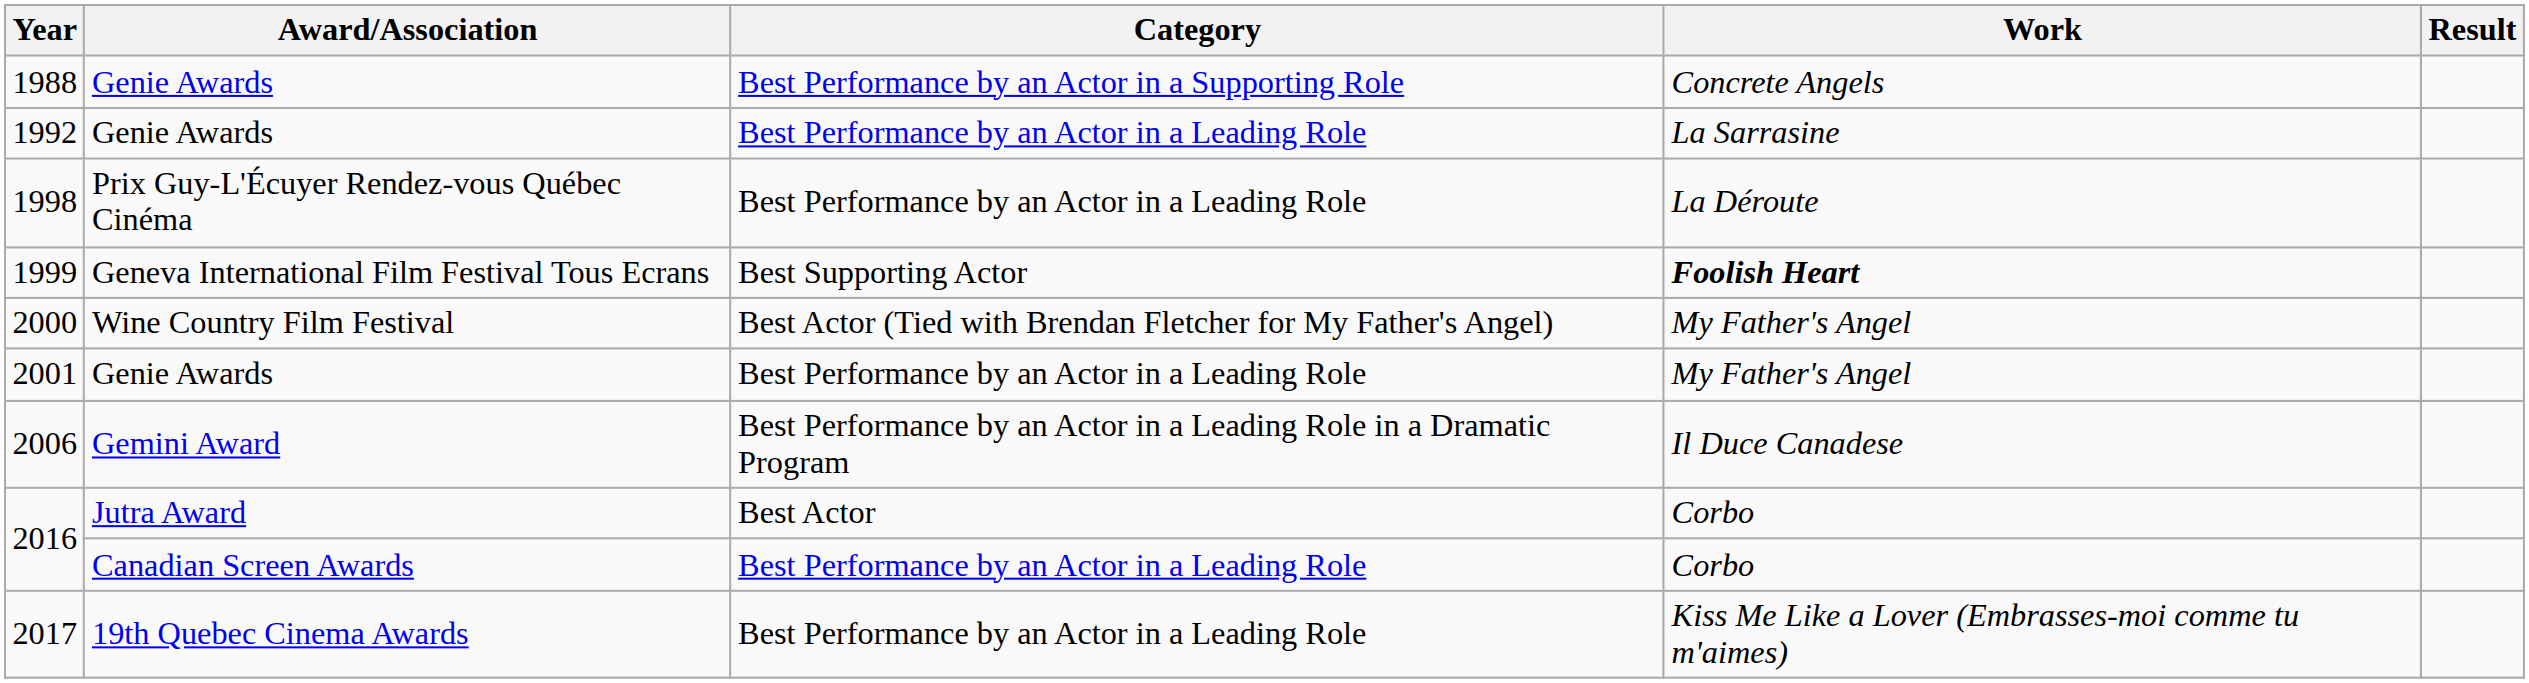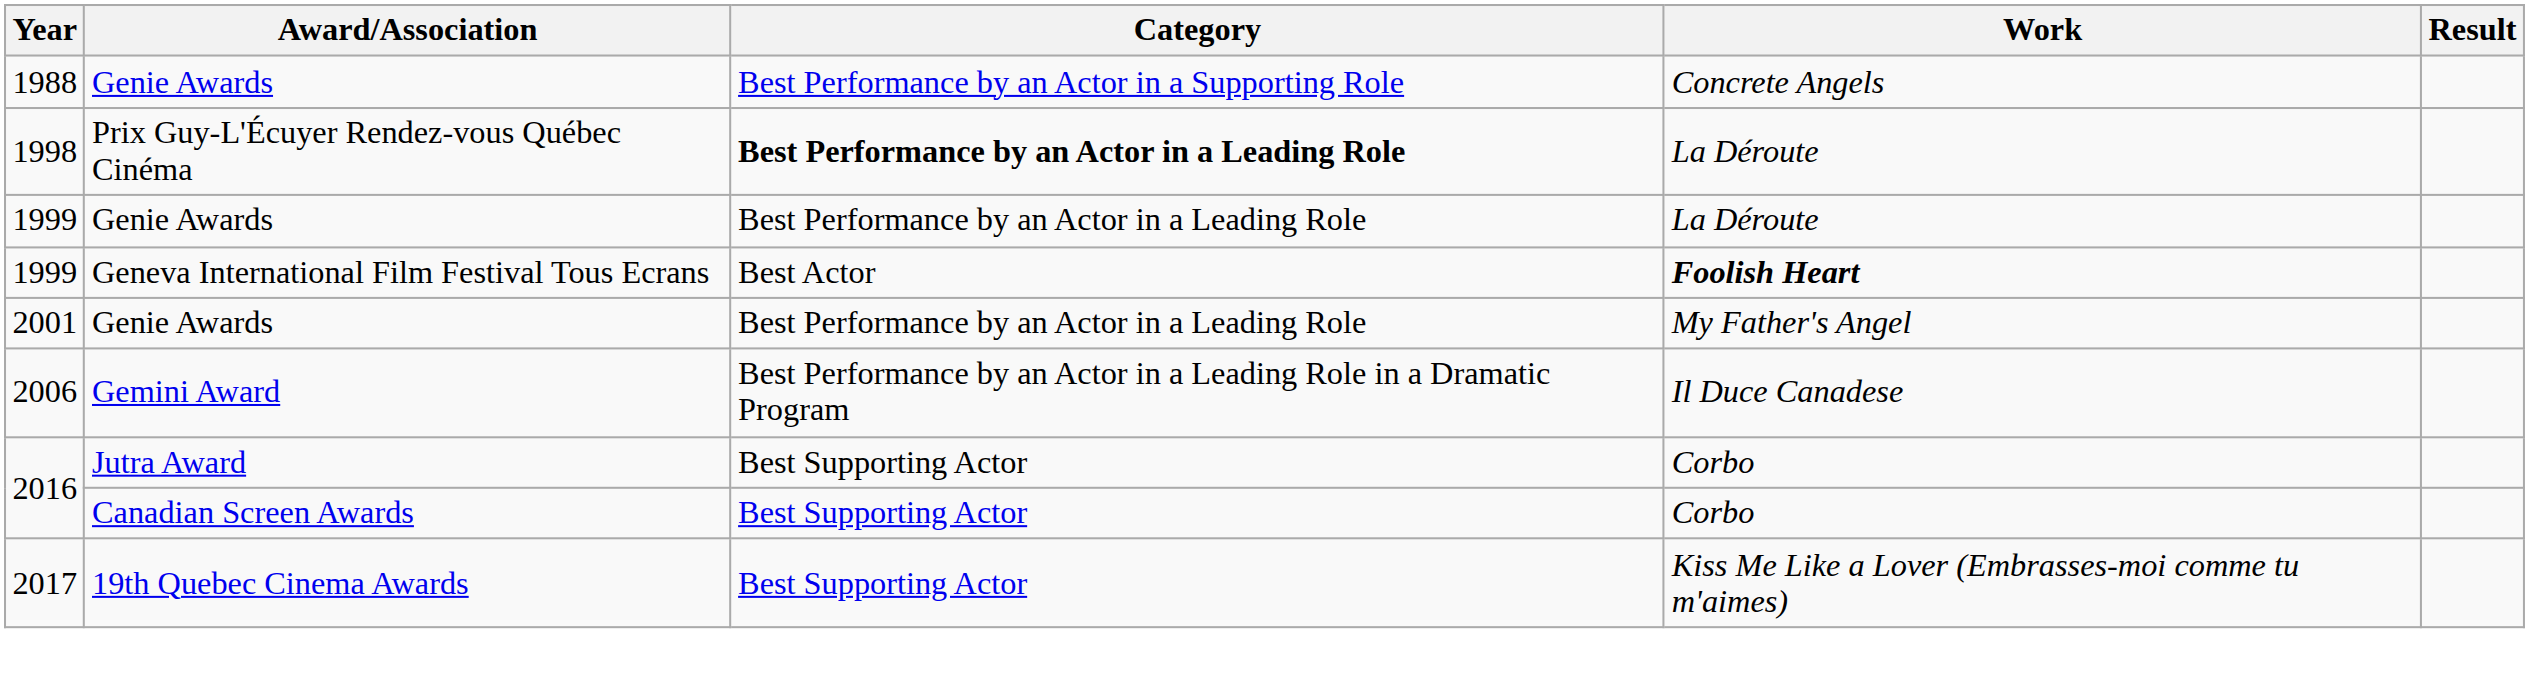 <table class="wikitable sortable">
 <tr>
 <th>Year</th>
 <th>Award/Association</th>
 <th>Category</th>
 <th>Work</th>
 <th>Result</th>
 </tr>
 <tr>
 <td>1988</td>
 <td><a href='#'>Genie Awards</a></td>
 <td><a href='#'>Best Performance by an Actor in a Supporting Role</a></td>
 <td><em>Concrete Angels</em></td>
 <td></td>
 </tr>
 <tr>
-<td>1992</td>
-<td>Genie Awards</td>
-<td><a href='#'>Best Performance by an Actor in a Leading Role</a></td>
-<td><em>La Sarrasine</em></td>
+<td>1998</td>
+<td>Prix Guy-L'Écuyer Rendez-vous Québec Cinéma</td>
+<td><strong>Best Performance by an Actor in a Leading Role</strong></td>
+<td><em>La Déroute</em></td>
 <td></td>
 </tr>
 <tr>
-<td>1998</td>
-<td>Prix Guy-L'Écuyer Rendez-vous Québec Cinéma</td>
+<td>1999</td>
+<td>Genie Awards</td>
 <td>Best Performance by an Actor in a Leading Role</td>
 <td><em>La Déroute</em></td>
 <td></td>
 </tr>
 <tr>
 <td>1999</td>
 <td>Geneva International Film Festival Tous Ecrans</td>
-<td>Best Supporting Actor</td>
+<td>Best Actor</td>
 <td><strong><em>Foolish Heart</em></strong></td>
-<td></td>
-</tr>
-<tr>
-<td>2000</td>
-<td>Wine Country Film Festival</td>
-<td>Best Actor (Tied with Brendan Fletcher for My Father's Angel)</td>
-<td><em>My Father's Angel</em></td>
 <td></td>
 </tr>
 <tr>
 <td>2001</td>
 <td>Genie Awards</td>
 <td>Best Performance by an Actor in a Leading Role</td>
 <td><em>My Father's Angel</em></td>
 <td></td>
 </tr>
 <tr>
 <td>2006</td>
 <td><a href='#'>Gemini Award</a></td>
 <td>Best Performance by an Actor in a Leading Role in a Dramatic Program</td>
 <td><em>Il Duce Canadese</em></td>
 <td></td>
 </tr>
 <tr>
 <td rowspan="2">2016</td>
 <td><a href='#'>Jutra Award</a></td>
-<td>Best Actor</td>
+<td>Best Supporting Actor</td>
 <td><em>Corbo</em></td>
 <td></td>
 </tr>
 <tr>
 <td><a href='#'>Canadian Screen Awards</a></td>
-<td><a href='#'>Best Performance by an Actor in a Leading Role</a></td>
+<td><a href='#'>Best Supporting Actor</a></td>
 <td><em>Corbo</em></td>
 <td></td>
 </tr>
 <tr>
 <td>2017</td>
 <td><a href='#'>19th Quebec Cinema Awards</a></td>
-<td>Best Performance by an Actor in a Leading Role</td>
+<td><a href='#'>Best Supporting Actor</a></td>
 <td><em>Kiss Me Like a Lover (Embrasses-moi comme tu m'aimes)</em></td>
 <td></td>
 </tr>
 </table>
